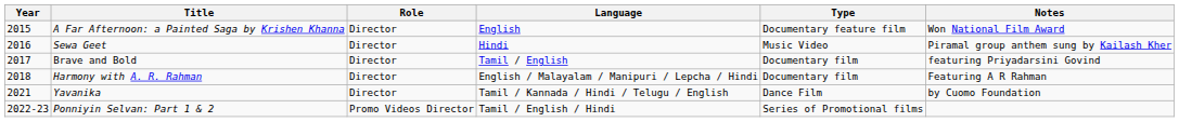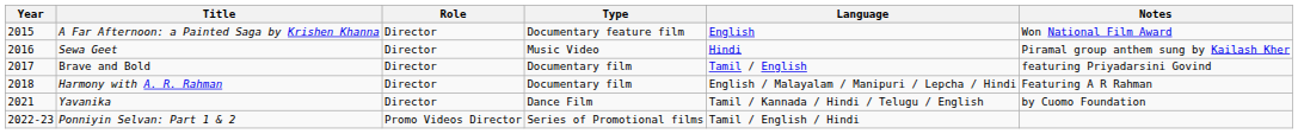 <table class="wikitable sortable">
 <tr style="background:#ccc; text-align:center;">
 <th>Year</th>
 <th>Title</th>
 <th>Role</th>
+<th>Type</th>
 <th>Language</th>
-<th>Type</th>
 <th>Notes</th>
 </tr>
 <tr>
 <td>2015</td>
 <td><em>A Far Afternoon: a Painted Saga by <a href='#'>Krishen Khanna</a></em></td>
 <td>Director</td>
+<td>Documentary feature film</td>
 <td><a href='#'>English</a></td>
-<td>Documentary feature film</td>
 <td>Won <a href='#'>National Film Award</a></td>
 </tr>
 <tr>
 <td>2016</td>
 <td><em>Sewa Geet</em></td>
 <td>Director</td>
+<td>Music Video</td>
 <td><a href='#'>Hindi</a></td>
-<td>Music Video</td>
 <td>Piramal group anthem sung by <a href='#'>Kailash Kher</a></td>
 </tr>
 <tr>
 <td>2017</td>
 <td>Brave and Bold</td>
 <td>Director</td>
+<td>Documentary film</td>
 <td><a href='#'>Tamil</a> / <a href='#'>English</a></td>
-<td>Documentary film</td>
 <td>featuring Priyadarsini Govind</td>
 </tr>
 <tr>
 <td>2018</td>
 <td><em>Harmony with <a href='#'>A. R. Rahman</a></em></td>
 <td>Director</td>
+<td>Documentary film</td>
 <td>English / Malayalam / Manipuri / Lepcha / Hindi</td>
-<td>Documentary film</td>
 <td>Featuring A R Rahman</td>
 </tr>
 <tr>
 <td>2021</td>
 <td><em>Yavanika</em></td>
 <td>Director</td>
+<td>Dance Film</td>
 <td>Tamil / Kannada / Hindi / Telugu / English</td>
-<td>Dance Film</td>
 <td>by Cuomo Foundation</td>
 </tr>
 <tr>
 <td>2022-23</td>
 <td><em>Ponniyin Selvan: Part 1 & 2</em></td>
 <td>Promo Videos Director</td>
+<td>Series of Promotional films</td>
 <td>Tamil / English / Hindi</td>
-<td>Series of Promotional films</td>
 <td></td>
 </tr>
 </table>
